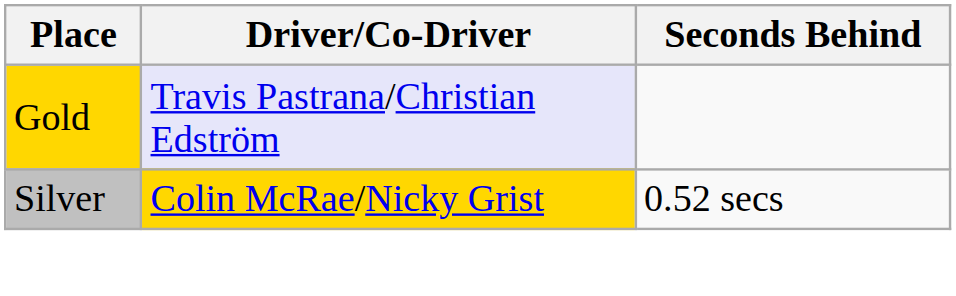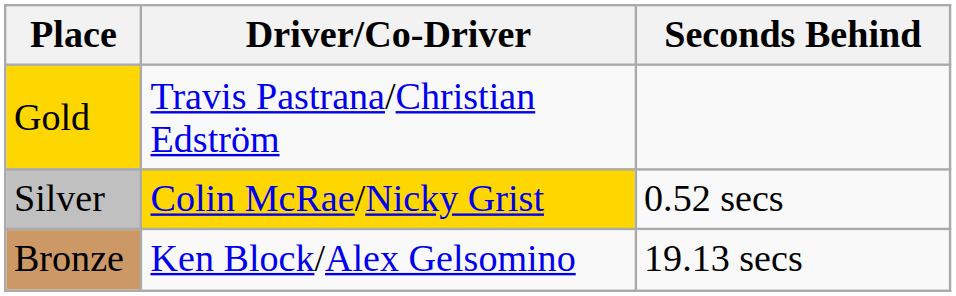 <table class="wikitable">
 <tr>
 <th width="50">Place</th>
 <th width="200">Driver/Co-Driver</th>
 <th width="125">Seconds Behind</th>
 </tr>
 <tr>
 <td style="background:gold;">Gold</td>
-<td style="background: lavender;"><a href='#'>Travis Pastrana</a>/<a href='#'>Christian Edström</a></td>
+<td><a href='#'>Travis Pastrana</a>/<a href='#'>Christian Edström</a></td>
 <td></td>
 </tr>
 <tr>
 <td style="background:silver;">Silver</td>
 <td style="background: gold;"><a href='#'>Colin McRae</a>/<a href='#'>Nicky Grist</a></td>
 <td>0.52 secs</td>
 </tr>
+<tr>
+<td style="background:#CC9966;">Bronze</td>
+<td><a href='#'>Ken Block</a>/<a href='#'>Alex Gelsomino</a></td>
+<td>19.13 secs</td>
+</tr>
 </table>
